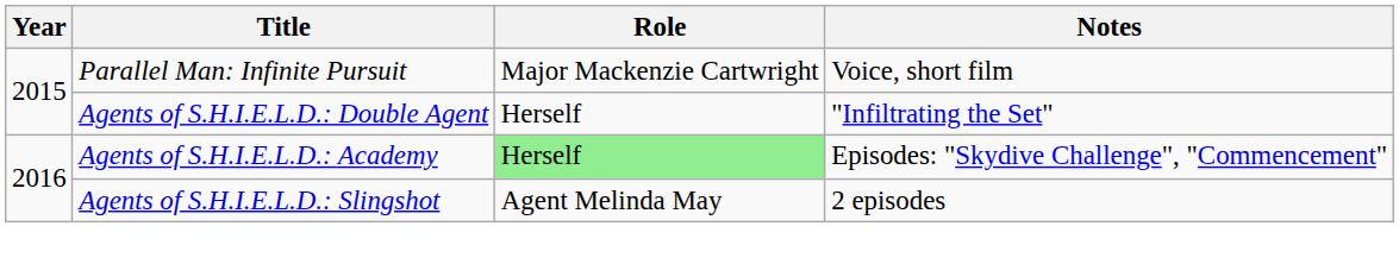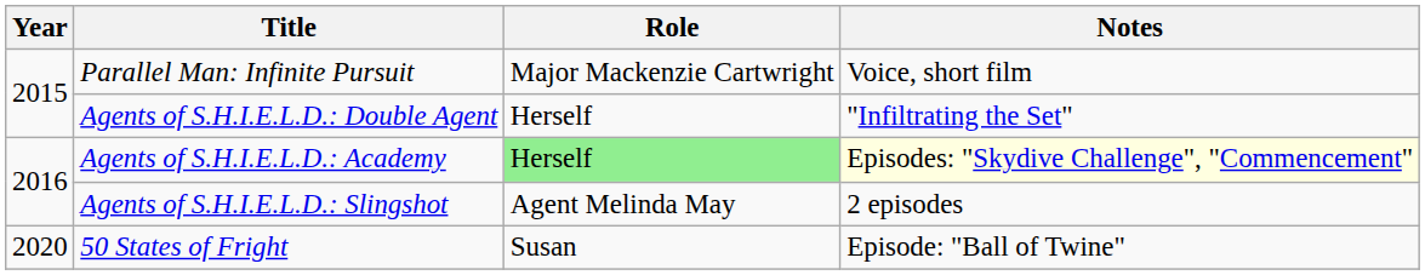 <table class="wikitable sortable">
 <tr>
 <th>Year</th>
 <th>Title</th>
 <th>Role</th>
 <th>Notes</th>
 </tr>
 <tr>
 <td rowspan="2">2015</td>
 <td><em>Parallel Man: Infinite Pursuit</em></td>
 <td>Major Mackenzie Cartwright</td>
 <td>Voice, short film</td>
 </tr>
 <tr>
 <td><em><a href='#'>Agents of S.H.I.E.L.D.: Double Agent</a></em></td>
 <td>Herself</td>
 <td>"<a href='#'>Infiltrating the Set</a>"</td>
 </tr>
 <tr>
 <td rowspan="2">2016</td>
 <td><em><a href='#'>Agents of S.H.I.E.L.D.: Academy</a></em></td>
 <td style="background: lightgreen;">Herself</td>
-<td>Episodes: "<a href='#'>Skydive Challenge</a>", "<a href='#'>Commencement</a>"</td>
+<td style="background: lightyellow;">Episodes: "<a href='#'>Skydive Challenge</a>", "<a href='#'>Commencement</a>"</td>
 </tr>
 <tr>
 <td><em><a href='#'>Agents of S.H.I.E.L.D.: Slingshot</a></em></td>
 <td>Agent Melinda May</td>
 <td>2 episodes</td>
 </tr>
+<tr>
+<td>2020</td>
+<td><em><a href='#'>50 States of Fright</a></em></td>
+<td>Susan</td>
+<td>Episode: "Ball of Twine"</td>
+</tr>
 </table>
